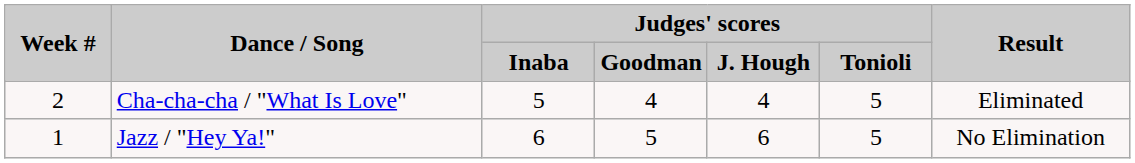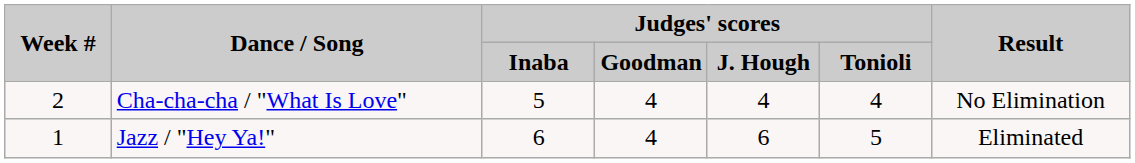 <table class="wikitable" style="float:left;">
 <tr>
 <th rowspan="2" style="background:#ccc;">Week #</th>
 <th rowspan="2" style="background:#ccc;">Dance / Song</th>
 <th colspan="4" style="background:#ccc;">Judges' scores</th>
 <th rowspan="2" style="background:#ccc;">Result</th>
 </tr>
 <tr>
 <th style="background:#ccc; width:10%;">Inaba</th>
 <th style="background:#ccc; width:10%;">Goodman</th>
 <th style="background:#ccc; width:10%;">J. Hough</th>
 <th style="background:#ccc; width:10%;">Tonioli</th>
 </tr>
 <tr style="text-align:center; background:#faf6f6;">
 <td>2</td>
 <td align="left"><a href='#'>Cha-cha-cha</a> / "<a href='#'>What Is Love</a>"</td>
 <td>5</td>
 <td>4</td>
 <td>4</td>
-<td>5</td>
-<td>Eliminated</td>
+<td>4</td>
+<td>No Elimination</td>
 </tr>
 <tr style="text-align:center; background:#faf6f6;">
 <td>1</td>
 <td align="left"><a href='#'>Jazz</a> / "<a href='#'>Hey Ya!</a>"</td>
 <td>6</td>
-<td>5</td>
+<td>4</td>
 <td>6</td>
 <td>5</td>
-<td>No Elimination</td>
+<td>Eliminated</td>
 </tr>
 </table>
